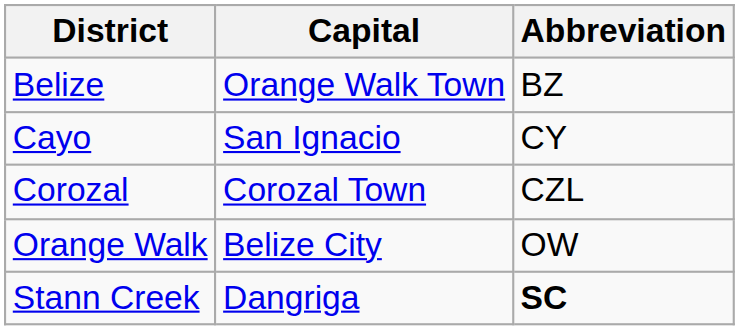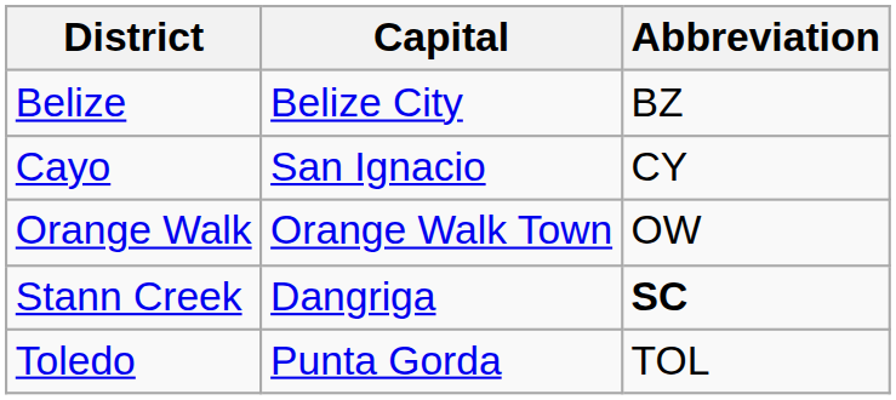 <table class="wikitable sortable">
 <tr>
 <th>District</th>
 <th>Capital</th>
 <th>Abbreviation</th>
 </tr>
 <tr>
 <td><a href='#'>Belize</a></td>
-<td><a href='#'>Orange Walk Town</a></td>
+<td><a href='#'>Belize City</a></td>
 <td>BZ</td>
 </tr>
 <tr>
 <td><a href='#'>Cayo</a></td>
 <td><a href='#'>San Ignacio</a></td>
 <td>CY</td>
 </tr>
 <tr>
-<td><a href='#'>Corozal</a></td>
-<td><a href='#'>Corozal Town</a></td>
-<td>CZL</td>
-</tr>
-<tr>
 <td><a href='#'>Orange Walk</a></td>
-<td><a href='#'>Belize City</a></td>
+<td><a href='#'>Orange Walk Town</a></td>
 <td>OW</td>
 </tr>
 <tr>
 <td><a href='#'>Stann Creek</a></td>
 <td><a href='#'>Dangriga</a></td>
 <td><strong>SC</strong></td>
 </tr>
+<tr>
+<td><a href='#'>Toledo</a></td>
+<td><a href='#'>Punta Gorda</a></td>
+<td>TOL</td>
+</tr>
 </table>
